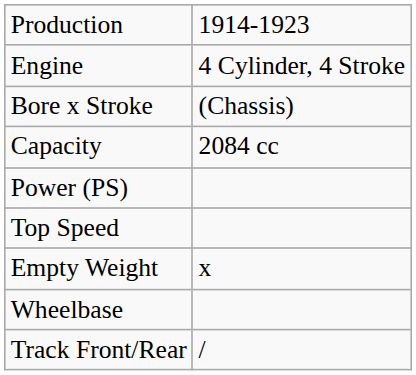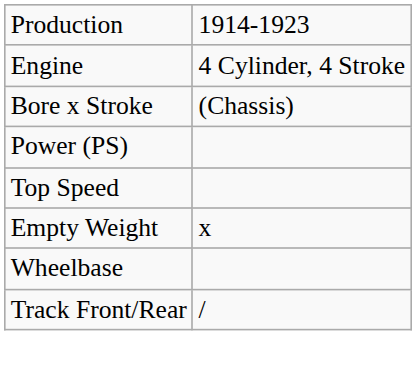 <table class="wikitable">
 <tr>
 <td>Production</td>
 <td>1914-1923</td>
 </tr>
 <tr>
 <td>Engine</td>
 <td>4 Cylinder, 4 Stroke</td>
 </tr>
 <tr>
 <td>Bore x Stroke</td>
 <td> (Chassis)</td>
-</tr>
-<tr>
-<td>Capacity</td>
-<td>2084 cc</td>
 </tr>
 <tr>
 <td>Power (PS)</td>
 <td></td>
 </tr>
 <tr>
 <td>Top Speed</td>
 <td></td>
 </tr>
 <tr>
 <td>Empty Weight</td>
 <td> x </td>
 </tr>
 <tr>
 <td>Wheelbase</td>
 <td></td>
 </tr>
 <tr>
 <td>Track Front/Rear</td>
 <td> / </td>
 </tr>
 </table>
